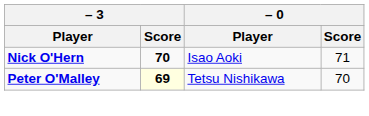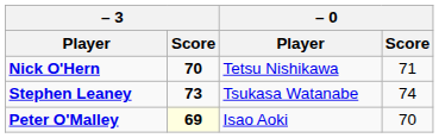 <table class=wikitable>
 <tr>
 <th colspan=2> – 3</th>
 <th colspan=2> – 0</th>
 </tr>
 <tr>
 <th width=155>Player</th>
 <th>Score</th>
 <th width=155>Player</th>
 <th>Score</th>
 </tr>
 <tr>
 <td><strong><a href='#'>Nick O'Hern</a></strong></td>
 <td align=center><strong>70</strong></td>
-<td><a href='#'>Isao Aoki</a></td>
+<td><a href='#'>Tetsu Nishikawa</a></td>
 <td align=center>71</td>
+</tr>
+<tr>
+<td><strong><a href='#'>Stephen Leaney</a></strong></td>
+<td align=center><strong>73</strong></td>
+<td><a href='#'>Tsukasa Watanabe</a></td>
+<td align=center>74</td>
 </tr>
 <tr>
 <td><strong><a href='#'>Peter O'Malley</a></strong></td>
 <td align=center style="background: lightyellow;"><strong>69</strong></td>
-<td><a href='#'>Tetsu Nishikawa</a></td>
+<td><a href='#'>Isao Aoki</a></td>
 <td align=center>70</td>
 </tr>
 </table>
